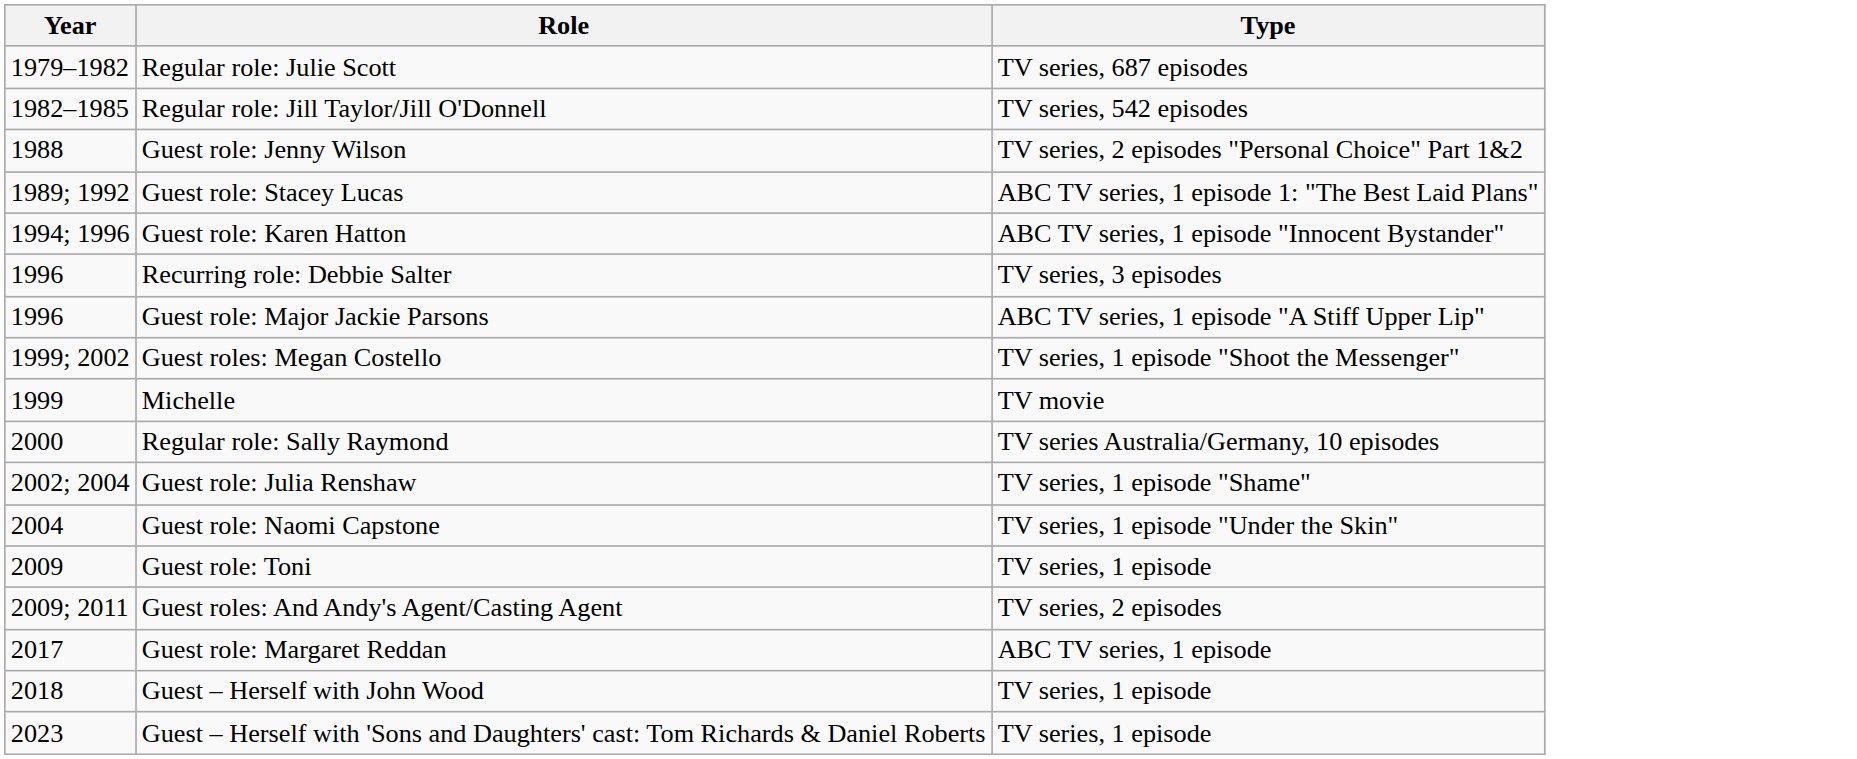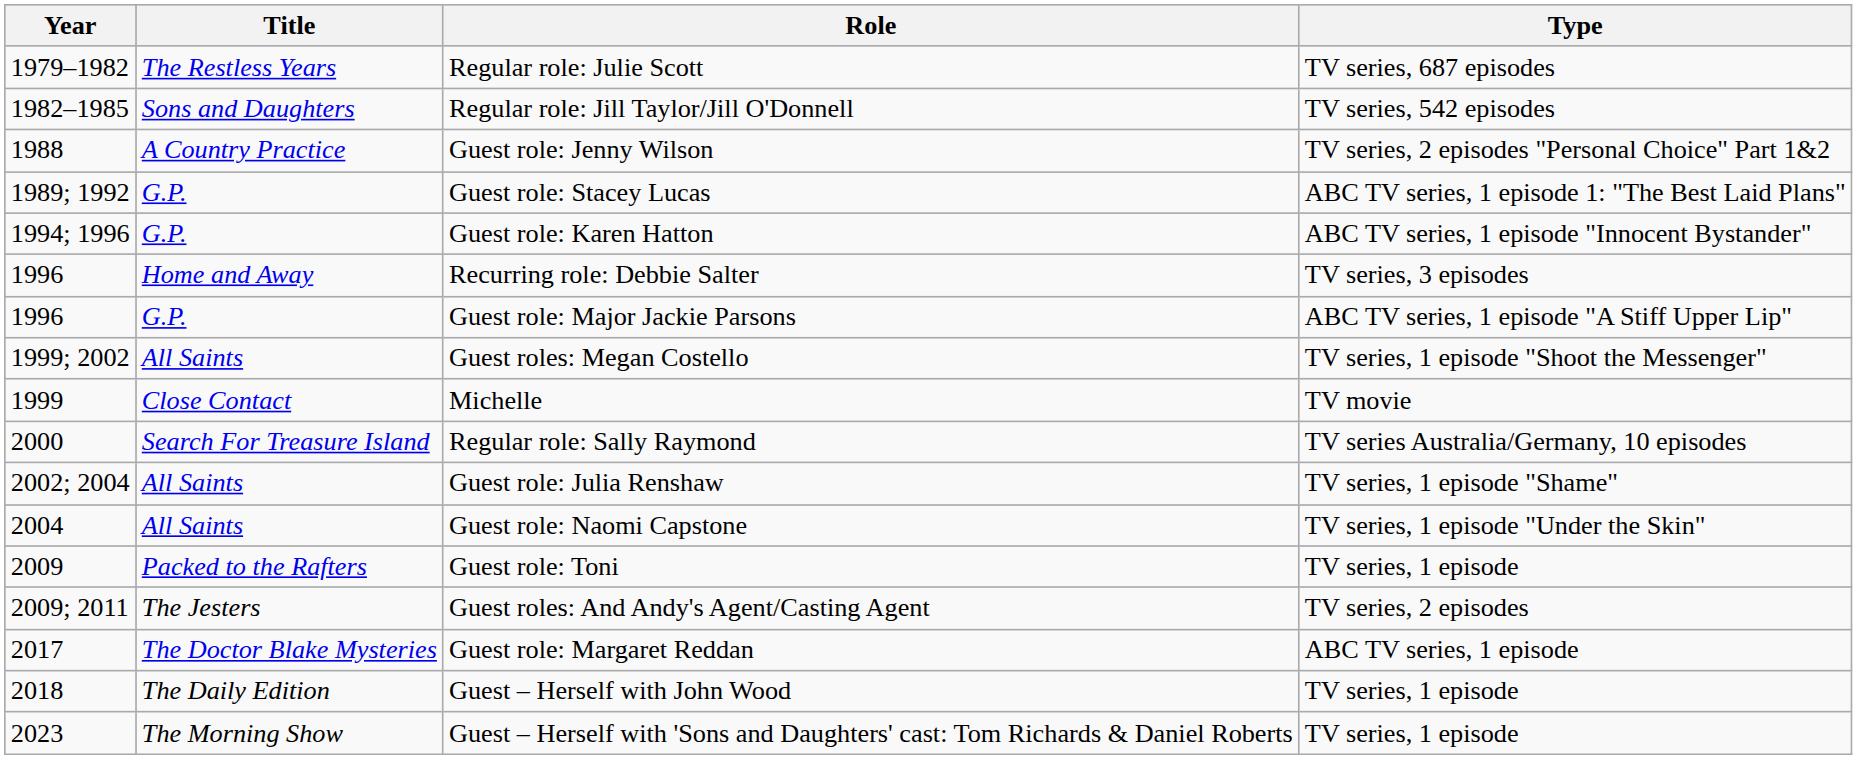 <table class="wikitable">
 <tr>
 <th>Year</th>
+<th>Title</th>
 <th>Role</th>
 <th>Type</th>
 </tr>
 <tr>
 <td>1979–1982</td>
+<td><em><a href='#'>The Restless Years</a></em></td>
 <td>Regular role: Julie Scott</td>
 <td>TV series, 687 episodes</td>
 </tr>
 <tr>
 <td>1982–1985</td>
+<td><em><a href='#'>Sons and Daughters</a></em></td>
 <td>Regular role: Jill Taylor/Jill O'Donnell</td>
 <td>TV series, 542 episodes</td>
 </tr>
 <tr>
 <td>1988</td>
+<td><em><a href='#'>A Country Practice</a></em></td>
 <td>Guest role: Jenny Wilson</td>
 <td>TV series, 2 episodes "Personal Choice" Part 1&2</td>
 </tr>
 <tr>
 <td>1989; 1992</td>
+<td><em><a href='#'>G.P.</a></em></td>
 <td>Guest role: Stacey Lucas</td>
 <td>ABC TV series, 1 episode 1: "The Best Laid Plans"</td>
 </tr>
 <tr>
 <td>1994; 1996</td>
+<td><em><a href='#'>G.P.</a></em></td>
 <td>Guest role: Karen Hatton</td>
 <td>ABC TV series, 1 episode "Innocent Bystander"</td>
 </tr>
 <tr>
 <td>1996</td>
+<td><em><a href='#'>Home and Away</a></em></td>
 <td>Recurring role: Debbie Salter</td>
 <td>TV series, 3 episodes</td>
 </tr>
 <tr>
 <td>1996</td>
+<td><em><a href='#'>G.P.</a></em></td>
 <td>Guest role: Major Jackie Parsons</td>
 <td>ABC TV series, 1 episode "A Stiff Upper Lip"</td>
 </tr>
 <tr>
 <td>1999; 2002</td>
+<td><em><a href='#'>All Saints</a></em></td>
 <td>Guest roles: Megan Costello</td>
 <td>TV series, 1 episode "Shoot the Messenger"</td>
 </tr>
 <tr>
 <td>1999</td>
+<td><em><a href='#'>Close Contact</a></em></td>
 <td>Michelle</td>
 <td>TV movie</td>
 </tr>
 <tr>
 <td>2000</td>
+<td><em><a href='#'>Search For Treasure Island</a></em></td>
 <td>Regular role: Sally Raymond</td>
 <td>TV series Australia/Germany, 10 episodes</td>
 </tr>
 <tr>
 <td>2002; 2004</td>
+<td><em><a href='#'>All Saints</a></em></td>
 <td>Guest role: Julia Renshaw</td>
 <td>TV series, 1 episode "Shame"</td>
 </tr>
 <tr>
 <td>2004</td>
+<td><em><a href='#'>All Saints</a></em></td>
 <td>Guest role: Naomi Capstone</td>
 <td>TV series, 1 episode "Under the Skin"</td>
 </tr>
 <tr>
 <td>2009</td>
+<td><em><a href='#'>Packed to the Rafters</a></em></td>
 <td>Guest role: Toni</td>
 <td>TV series, 1 episode</td>
 </tr>
 <tr>
 <td>2009; 2011</td>
+<td><em>The Jesters</em></td>
 <td>Guest roles: And Andy's Agent/Casting Agent</td>
 <td>TV series, 2 episodes</td>
 </tr>
 <tr>
 <td>2017</td>
+<td><em><a href='#'>The Doctor Blake Mysteries</a></em></td>
 <td>Guest role: Margaret Reddan</td>
 <td>ABC TV series, 1 episode</td>
 </tr>
 <tr>
 <td>2018</td>
+<td><em>The Daily Edition</em></td>
 <td>Guest – Herself with John Wood</td>
 <td>TV series, 1 episode</td>
 </tr>
 <tr>
 <td>2023</td>
+<td><em>The Morning Show</em></td>
 <td>Guest – Herself with 'Sons and Daughters' cast: Tom Richards & Daniel Roberts</td>
 <td>TV series, 1 episode</td>
 </tr>
 </table>
